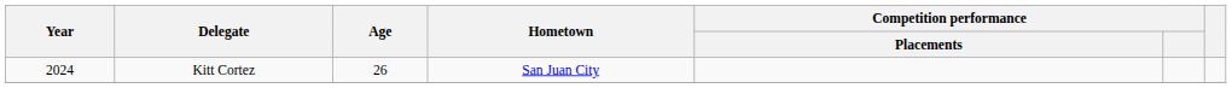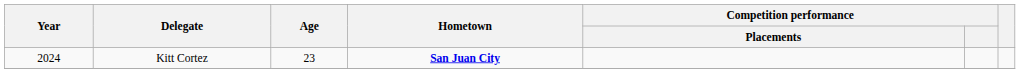 <table class="wikitable" style="text-align:center; line-height:20px; font-size:90%; width:100%;">
 <tr>
 <th rowspan="2">Year</th>
 <th rowspan="2">Delegate</th>
 <th rowspan="2">Age</th>
 <th rowspan="2">Hometown</th>
 <th colspan="2">Competition performance</th>
 <th rowspan="2"></th>
 </tr>
 <tr>
 <th>Placements</th>
 <th></th>
 </tr>
 <tr>
 <td>2024</td>
 <td>Kitt Cortez</td>
-<td>26</td>
-<td><a href='#'>San Juan City</a></td>
+<td>23</td>
+<td><strong><a href='#'>San Juan City</a></strong></td>
 <td></td>
 <td></td>
 <td></td>
 </tr>
 <tr>
 </tr>
 </table>
